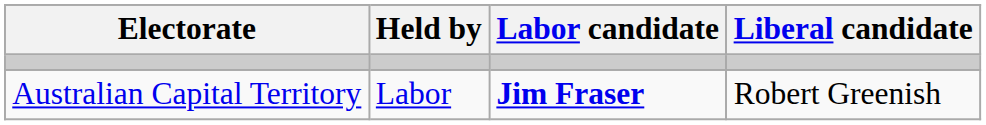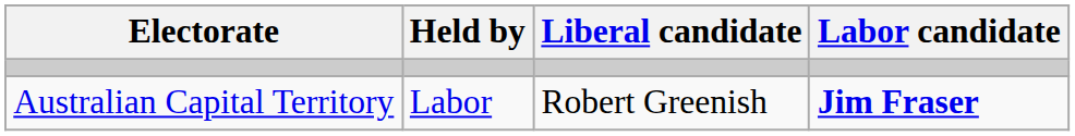 <table class="wikitable">
 <tr>
 <th>Electorate</th>
 <th>Held by</th>
+<th><a href='#'>Liberal</a> candidate</th>
 <th><a href='#'>Labor</a> candidate</th>
-<th><a href='#'>Liberal</a> candidate</th>
 </tr>
 <tr bgcolor="#cccccc">
 <td></td>
 <td></td>
 <td></td>
 <td></td>
 </tr>
 <tr>
 <td><a href='#'>Australian Capital Territory</a></td>
 <td><a href='#'>Labor</a></td>
+<td>Robert Greenish</td>
 <td><strong><a href='#'>Jim Fraser</a></strong></td>
-<td>Robert Greenish</td>
 </tr>
 </table>
